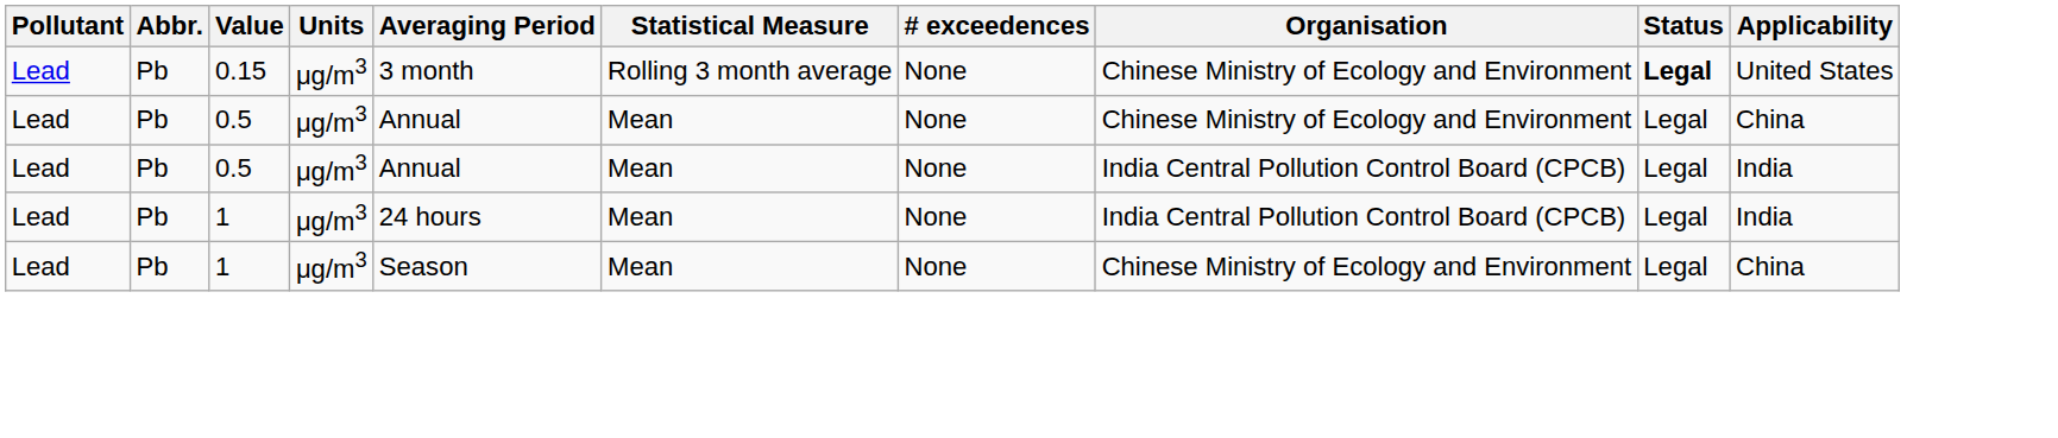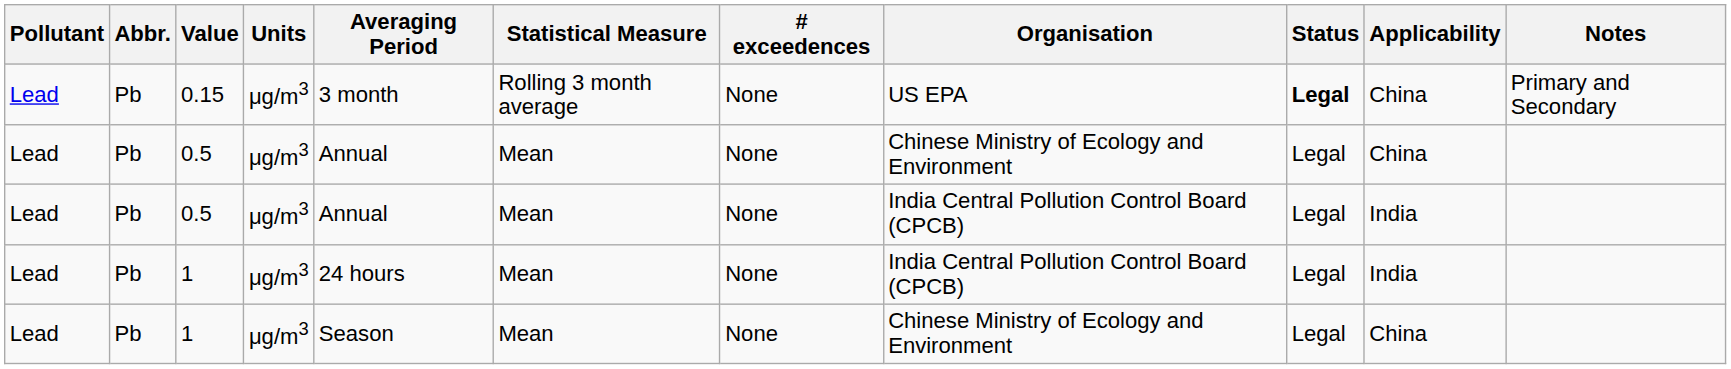 <table class="wikitable sortable">
 <tr>
 <th>Pollutant</th>
 <th>Abbr.</th>
 <th>Value</th>
 <th>Units</th>
 <th>Averaging Period</th>
 <th>Statistical Measure</th>
 <th># exceedences</th>
 <th>Organisation</th>
 <th>Status</th>
 <th>Applicability</th>
+<th>Notes</th>
 </tr>
 <tr>
 <td><a href='#'>Lead</a></td>
 <td>Pb</td>
 <td>0.15</td>
 <td>μg/m<sup>3</sup></td>
 <td>3 month</td>
 <td>Rolling 3 month average</td>
 <td>None</td>
-<td>Chinese Ministry of Ecology and Environment</td>
+<td>US EPA</td>
 <td><strong>Legal</strong></td>
-<td>United States</td>
+<td>China</td>
+<td>Primary and Secondary</td>
 </tr>
 <tr>
 <td>Lead</td>
 <td>Pb</td>
 <td>0.5</td>
 <td>μg/m<sup>3</sup></td>
 <td>Annual</td>
 <td>Mean</td>
 <td>None</td>
 <td>Chinese Ministry of Ecology and Environment</td>
 <td>Legal</td>
 <td>China</td>
+<td></td>
 </tr>
 <tr>
 <td>Lead</td>
 <td>Pb</td>
 <td>0.5</td>
 <td>μg/m<sup>3</sup></td>
 <td>Annual</td>
 <td>Mean</td>
 <td>None</td>
 <td>India Central Pollution Control Board (CPCB) </td>
 <td>Legal</td>
 <td>India</td>
+<td></td>
 </tr>
 <tr>
 <td>Lead</td>
 <td>Pb</td>
 <td>1</td>
 <td>μg/m<sup>3</sup></td>
 <td>24 hours</td>
 <td>Mean</td>
 <td>None</td>
 <td>India Central Pollution Control Board (CPCB) </td>
 <td>Legal</td>
 <td>India</td>
+<td></td>
 </tr>
 <tr>
 <td>Lead</td>
 <td>Pb</td>
 <td>1</td>
 <td>μg/m<sup>3</sup></td>
 <td>Season</td>
 <td>Mean</td>
 <td>None</td>
 <td>Chinese Ministry of Ecology and Environment</td>
 <td>Legal</td>
 <td>China</td>
+<td></td>
 </tr>
 </table>
